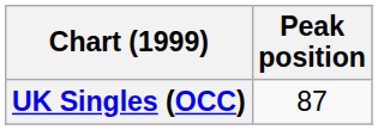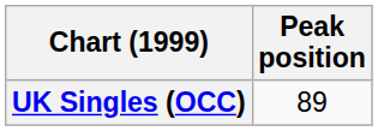 <table class="wikitable plainrowheaders" style="text-align:center">
 <tr>
 <th>Chart (1999)</th>
 <th>Peak<br>position</th>
 </tr>
 <tr>
 <th scope="row"><a href='#'>UK Singles</a> (<a href='#'>OCC</a>)</th>
-<td>87</td>
+<td>89</td>
 </tr>
 </table>
